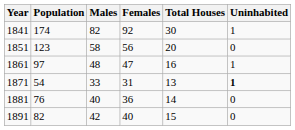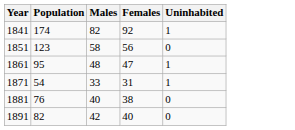 <table class="wikitable">
 <tr>
 <th>Year</th>
 <th>Population</th>
 <th>Males</th>
 <th>Females</th>
-<th>Total Houses</th>
 <th>Uninhabited</th>
 </tr>
 <tr>
 <td>1841</td>
 <td>174</td>
 <td>82</td>
 <td>92</td>
-<td>30</td>
 <td>1</td>
 </tr>
 <tr>
 <td>1851</td>
 <td>123</td>
 <td>58</td>
 <td>56</td>
-<td>20</td>
 <td>0</td>
 </tr>
 <tr>
 <td>1861</td>
-<td>97</td>
+<td>95</td>
 <td>48</td>
 <td>47</td>
-<td>16</td>
 <td>1</td>
 </tr>
 <tr>
 <td>1871</td>
 <td>54</td>
 <td>33</td>
 <td>31</td>
-<td>13</td>
-<td><strong>1</strong></td>
+<td>1</td>
 </tr>
 <tr>
 <td>1881</td>
 <td>76</td>
 <td>40</td>
-<td>36</td>
-<td>14</td>
+<td>38</td>
 <td>0</td>
 </tr>
 <tr>
 <td>1891</td>
 <td>82</td>
 <td>42</td>
 <td>40</td>
-<td>15</td>
 <td>0</td>
 </tr>
 </table>
